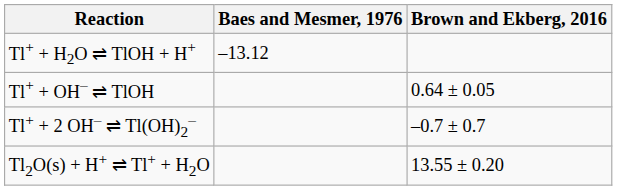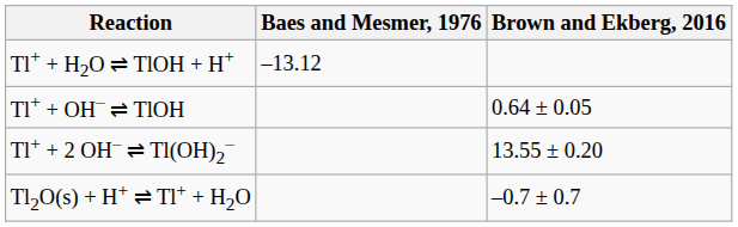 <table class="wikitable">
 <tr>
 <th>Reaction</th>
 <th>Baes and Mesmer, 1976</th>
 <th>Brown and Ekberg, 2016</th>
 </tr>
 <tr>
 <td>Tl<sup>+</sup> + H<sub>2</sub>O ⇌ TlOH + H<sup>+</sup></td>
 <td>–13.12</td>
 <td></td>
 </tr>
 <tr>
 <td>Tl<sup>+</sup> + OH<sup>–</sup> ⇌ TlOH</td>
 <td></td>
 <td>0.64 ± 0.05</td>
 </tr>
 <tr>
 <td>Tl<sup>+</sup> + 2 OH<sup>–</sup> ⇌ Tl(OH)<sub>2</sub><sup>–</sup></td>
 <td></td>
-<td>–0.7 ± 0.7</td>
+<td>13.55 ± 0.20</td>
 </tr>
 <tr>
 <td> Tl<sub>2</sub>O(s) + H<sup>+</sup> ⇌ Tl<sup>+</sup> +  H<sub>2</sub>O</td>
 <td></td>
-<td>13.55 ± 0.20</td>
+<td>–0.7 ± 0.7</td>
 </tr>
 </table>
